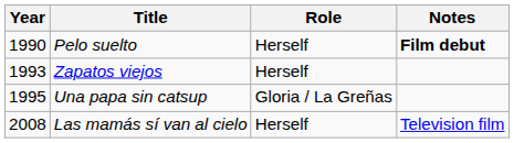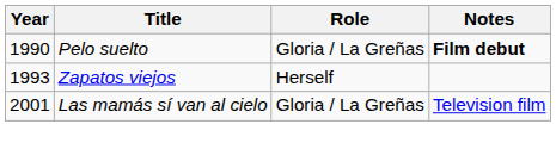 <table class="wikitable sortable">
 <tr>
 <th>Year</th>
 <th>Title</th>
 <th>Role</th>
 <th>Notes</th>
 </tr>
 <tr>
 <td>1990</td>
 <td><em>Pelo suelto</em></td>
-<td>Herself</td>
+<td>Gloria / La Greñas</td>
 <td><strong>Film debut</strong></td>
 </tr>
 <tr>
 <td>1993</td>
 <td><em><a href='#'>Zapatos viejos</a></em></td>
 <td>Herself</td>
 <td></td>
 </tr>
 <tr>
-<td>1995</td>
-<td><em>Una papa sin catsup</em></td>
+<td>2001</td>
+<td><em>Las mamás sí van al cielo</em></td>
 <td>Gloria / La Greñas</td>
-<td></td>
-</tr>
-<tr>
-<td>2008</td>
-<td><em>Las mamás sí van al cielo</em></td>
-<td>Herself</td>
 <td><a href='#'>Television film</a></td>
 </tr>
 </table>
